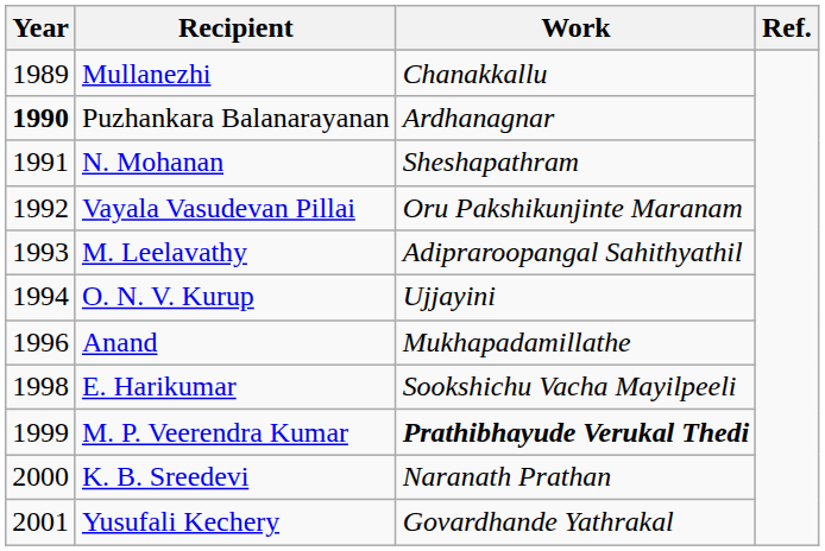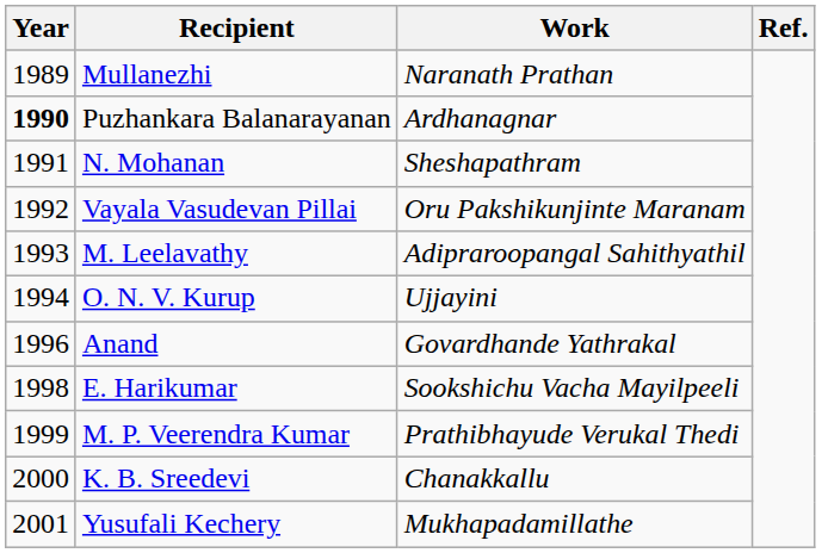 <table class="wikitable">
 <tr>
 <th>Year</th>
 <th>Recipient</th>
 <th>Work</th>
 <th>Ref.</th>
 </tr>
 <tr>
 <td>1989</td>
 <td><a href='#'>Mullanezhi</a></td>
-<td><em>Chanakkallu</em></td>
+<td><em>Naranath Prathan</em></td>
 <td rowspan=11></td>
 </tr>
 <tr>
 <td><strong>1990</strong></td>
 <td>Puzhankara Balanarayanan</td>
 <td><em>Ardhanagnar</em></td>
 </tr>
 <tr>
 <td>1991</td>
 <td><a href='#'>N. Mohanan</a></td>
 <td><em>Sheshapathram</em></td>
 </tr>
 <tr>
 <td>1992</td>
 <td><a href='#'>Vayala Vasudevan Pillai</a></td>
 <td><em>Oru Pakshikunjinte Maranam</em></td>
 </tr>
 <tr>
 <td>1993</td>
 <td><a href='#'>M. Leelavathy</a></td>
 <td><em>Adipraroopangal Sahithyathil</em></td>
 </tr>
 <tr>
 <td>1994</td>
 <td><a href='#'>O. N. V. Kurup</a></td>
 <td><em>Ujjayini</em></td>
 </tr>
 <tr>
 <td>1996</td>
 <td><a href='#'>Anand</a></td>
-<td><em>Mukhapadamillathe</em></td>
+<td><em>Govardhande Yathrakal</em></td>
 </tr>
 <tr>
 <td>1998</td>
 <td><a href='#'>E. Harikumar</a></td>
 <td><em>Sookshichu Vacha Mayilpeeli</em></td>
 </tr>
 <tr>
 <td>1999</td>
 <td><a href='#'>M. P. Veerendra Kumar</a></td>
-<td><strong><em>Prathibhayude Verukal Thedi</em></strong></td>
+<td><em>Prathibhayude Verukal Thedi</em></td>
 </tr>
 <tr>
 <td>2000</td>
 <td><a href='#'>K. B. Sreedevi</a></td>
-<td><em>Naranath Prathan</em></td>
+<td><em>Chanakkallu</em></td>
 </tr>
 <tr>
 <td>2001</td>
 <td><a href='#'>Yusufali Kechery</a></td>
-<td><em>Govardhande Yathrakal</em></td>
+<td><em>Mukhapadamillathe</em></td>
 </tr>
 </table>
